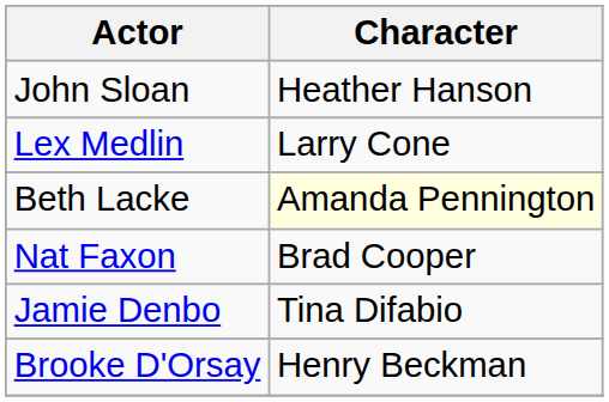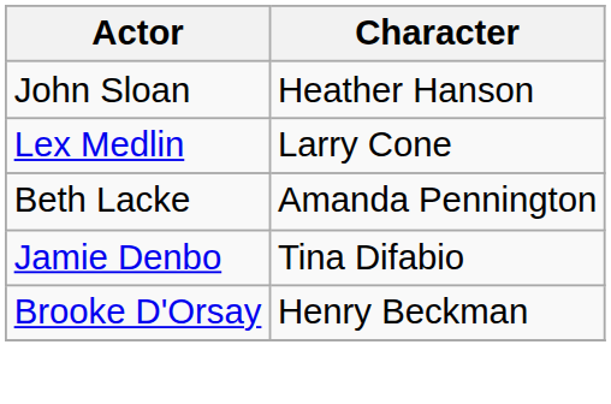 <table class="wikitable">
 <tr>
 <th>Actor</th>
 <th>Character</th>
 </tr>
 <tr>
 <td>John Sloan</td>
 <td>Heather Hanson</td>
 </tr>
 <tr>
 <td><a href='#'>Lex Medlin</a></td>
 <td>Larry Cone</td>
 </tr>
 <tr>
 <td>Beth Lacke</td>
-<td style="background: lightyellow;">Amanda Pennington</td>
-</tr>
-<tr>
-<td><a href='#'>Nat Faxon</a></td>
-<td>Brad Cooper</td>
+<td>Amanda Pennington</td>
 </tr>
 <tr>
 <td><a href='#'>Jamie Denbo</a></td>
 <td>Tina Difabio</td>
 </tr>
 <tr>
 <td><a href='#'>Brooke D'Orsay</a></td>
 <td>Henry Beckman</td>
 </tr>
 <tr>
 </tr>
 </table>
